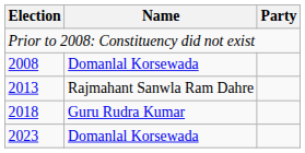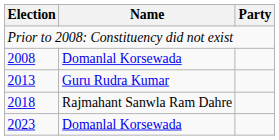 <table class="wikitable sortable">
 <tr>
 <th>Election</th>
 <th>Name</th>
 <th colspan=2>Party</th>
 </tr>
 <tr>
 <td colspan=4><em>Prior to 2008: Constituency did not exist</em></td>
 </tr>
 <tr>
 <td><a href='#'>2008</a></td>
 <td><a href='#'>Domanlal Korsewada</a></td>
 <td></td>
 </tr>
 <tr>
 <td><a href='#'>2013</a></td>
-<td>Rajmahant Sanwla Ram Dahre</td>
+<td><a href='#'>Guru Rudra Kumar</a></td>
 </tr>
 <tr>
 <td><a href='#'>2018</a></td>
-<td><a href='#'>Guru Rudra Kumar</a></td>
+<td>Rajmahant Sanwla Ram Dahre</td>
 <td></td>
 </tr>
 <tr>
 <td><a href='#'>2023</a></td>
 <td><a href='#'>Domanlal Korsewada</a></td>
 <td></td>
 </tr>
 </table>
